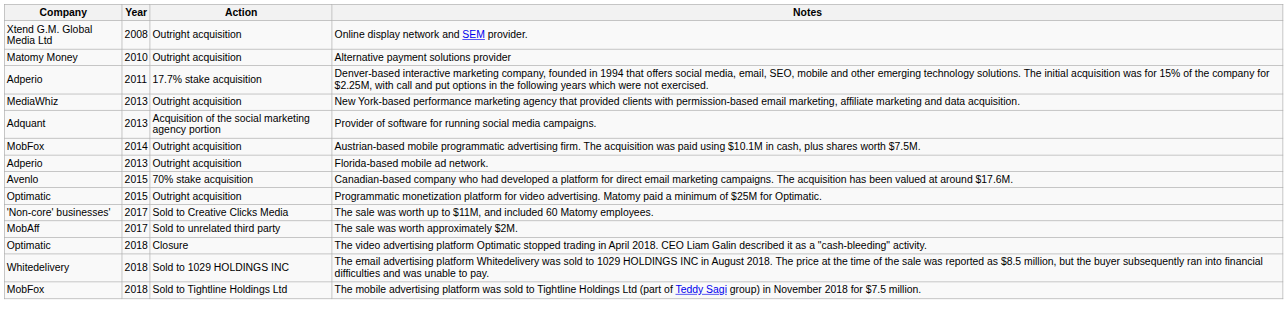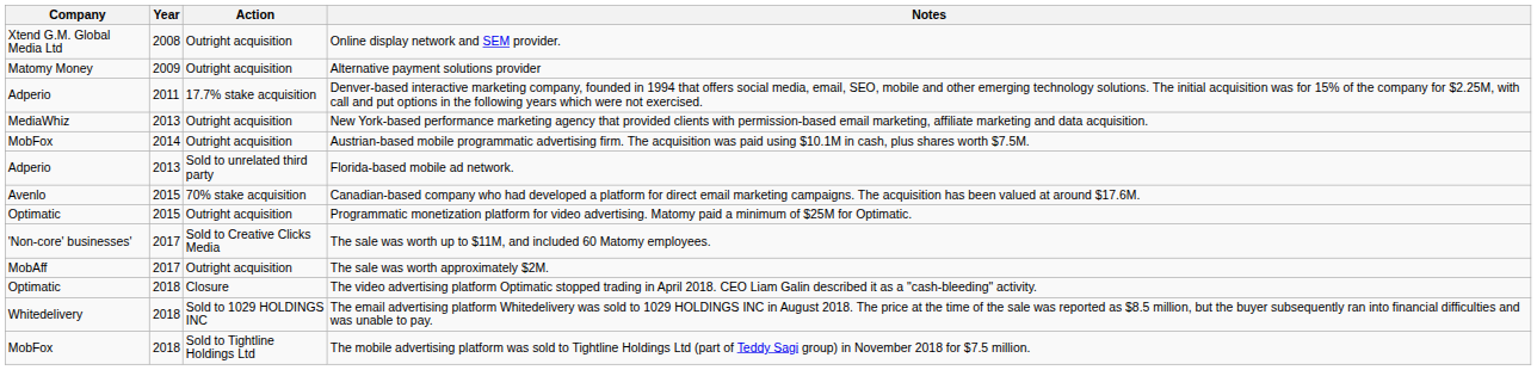 <table class="wikitable">
 <tr>
 <th>Company</th>
 <th>Year</th>
 <th>Action</th>
 <th>Notes</th>
 </tr>
 <tr>
 <td>Xtend G.M. Global Media Ltd</td>
 <td>2008</td>
 <td>Outright acquisition</td>
 <td>Online display network and <a href='#'>SEM</a> provider.</td>
 </tr>
 <tr>
 <td>Matomy Money</td>
-<td>2010</td>
+<td>2009</td>
 <td>Outright acquisition</td>
 <td>Alternative payment solutions provider</td>
 </tr>
 <tr>
 <td>Adperio</td>
 <td>2011</td>
 <td>17.7% stake acquisition</td>
 <td>Denver-based interactive marketing company, founded in 1994 that offers social media, email, SEO, mobile and other emerging technology solutions. The initial acquisition was for 15% of the company for $2.25M, with call and put options in the following years which were not exercised.</td>
 </tr>
 <tr>
 <td>MediaWhiz</td>
 <td>2013</td>
 <td>Outright acquisition</td>
 <td>New York-based performance marketing agency that provided clients with permission-based email marketing, affiliate marketing and data acquisition.</td>
 </tr>
 <tr>
-<td>Adquant</td>
-<td>2013</td>
-<td>Acquisition of the social marketing agency portion</td>
-<td>Provider of software for running social media campaigns.</td>
-</tr>
-<tr>
 <td>MobFox</td>
 <td>2014</td>
 <td>Outright acquisition</td>
 <td>Austrian-based mobile programmatic advertising firm. The acquisition was paid using $10.1M in cash, plus shares worth $7.5M.</td>
 </tr>
 <tr>
 <td>Adperio</td>
 <td>2013</td>
-<td>Outright acquisition</td>
+<td>Sold to unrelated third party</td>
 <td>Florida-based mobile ad network.</td>
 </tr>
 <tr>
 <td>Avenlo</td>
 <td>2015</td>
 <td>70% stake acquisition</td>
 <td>Canadian-based company who had developed a platform for direct email marketing campaigns. The acquisition has been valued at around $17.6M.</td>
 </tr>
 <tr>
 <td>Optimatic</td>
 <td>2015</td>
 <td>Outright acquisition</td>
 <td>Programmatic monetization platform for video advertising. Matomy paid a minimum of $25M for Optimatic.</td>
 </tr>
 <tr>
 <td>'Non-core' businesses'</td>
 <td>2017</td>
 <td>Sold to Creative Clicks Media</td>
 <td>The sale was worth up to $11M, and included 60 Matomy employees.</td>
 </tr>
 <tr>
 <td>MobAff</td>
 <td>2017</td>
-<td>Sold to unrelated third party</td>
+<td>Outright acquisition</td>
 <td>The sale was worth approximately $2M.</td>
 </tr>
 <tr>
 <td>Optimatic</td>
 <td>2018</td>
 <td>Closure</td>
 <td>The video advertising platform Optimatic stopped trading in April 2018. CEO Liam Galin described it as a "cash-bleeding" activity.</td>
 </tr>
 <tr>
 <td>Whitedelivery</td>
 <td>2018</td>
 <td>Sold to 1029 HOLDINGS INC</td>
 <td>The email advertising platform Whitedelivery was sold to 1029 HOLDINGS INC in August 2018. The price at the time of the sale was reported as $8.5 million, but the buyer subsequently ran into financial difficulties and was unable to pay.</td>
 </tr>
 <tr>
 <td>MobFox</td>
 <td>2018</td>
 <td>Sold to Tightline Holdings Ltd</td>
 <td>The mobile advertising platform was sold to Tightline Holdings Ltd (part of <a href='#'>Teddy Sagi</a> group) in November 2018 for $7.5 million.</td>
 </tr>
 </table>
